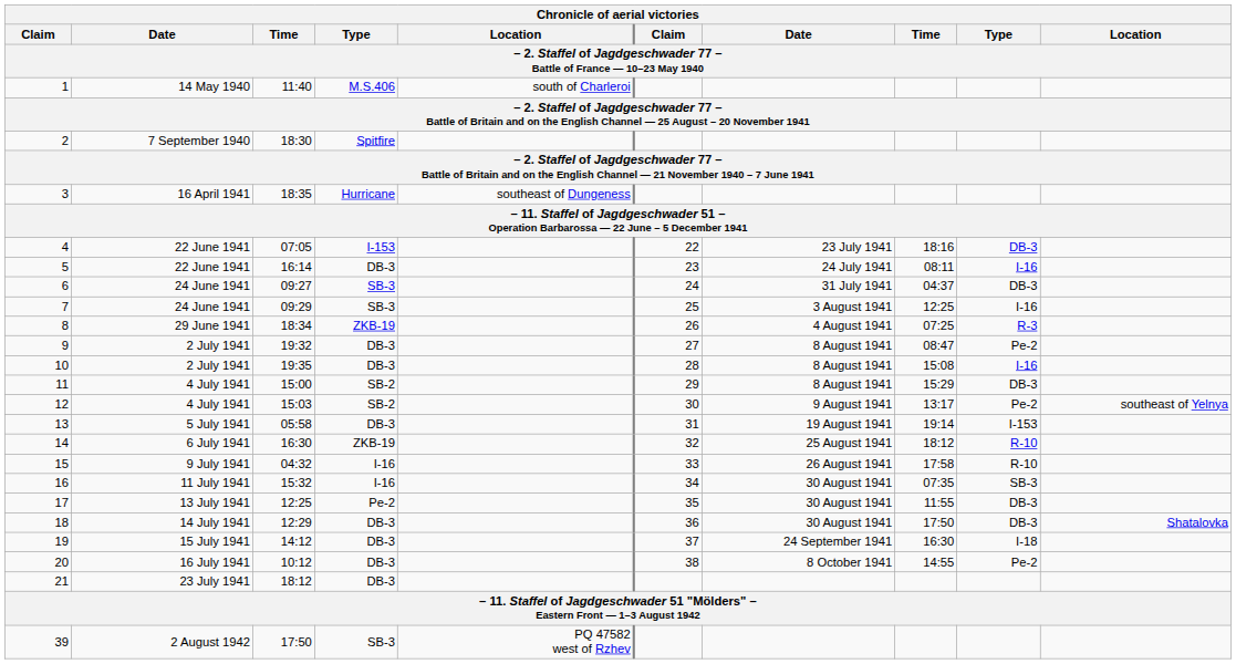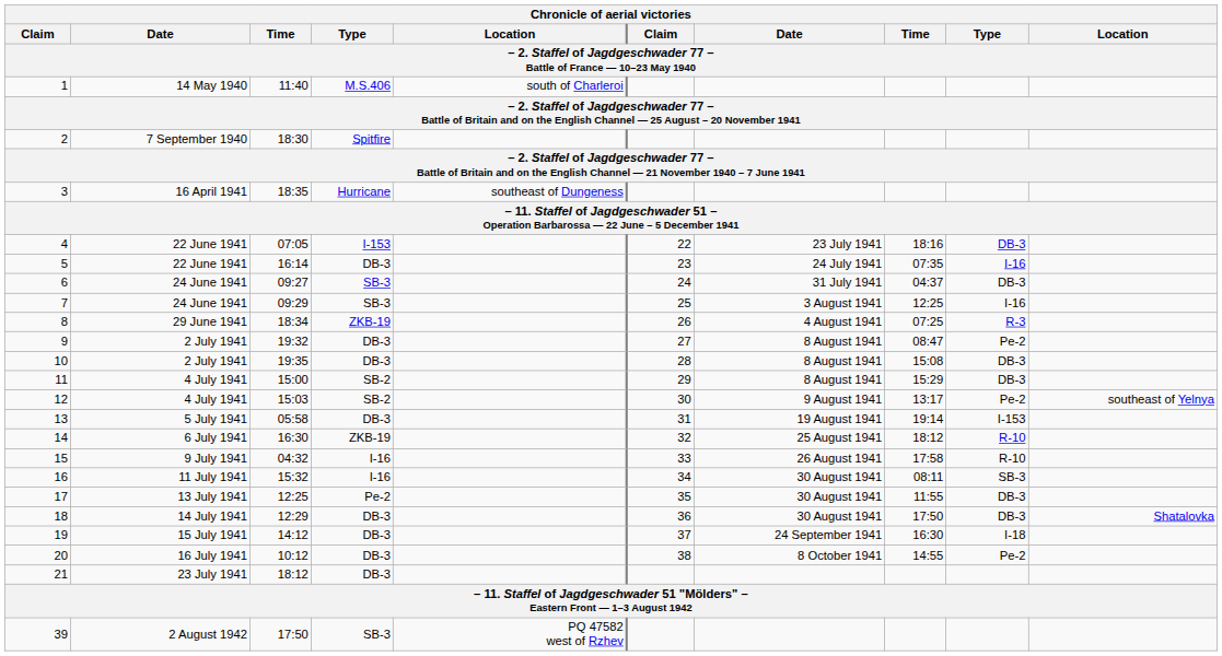 <table class="wikitable plainrowheaders collapsible" style="margin-left: auto; margin-right: auto; border: none; text-align:right; width: 100%;">
 <tr>
 <th colspan="10">Chronicle of aerial victories</th>
 </tr>
 <tr>
 <th scope="col">Claim</th>
 <th scope="col">Date</th>
 <th scope="col">Time</th>
 <th scope="col" width="100px">Type</th>
 <th scope="col">Location</th>
 <th scope="col" style="border-left: 3px solid grey;">Claim</th>
 <th scope="col">Date</th>
 <th scope="col">Time</th>
 <th scope="col" width="100px">Type</th>
 <th scope="col">Location</th>
 </tr>
 <tr>
 <th colspan="10">– 2. <em>Staffel</em> of <em>Jagdgeschwader</em> 77 –<br><small>Battle of France — 10–23 May 1940</small></th>
 </tr>
 <tr>
 <td>1</td>
 <td>14 May 1940</td>
 <td>11:40</td>
 <td><a href='#'>M.S.406</a></td>
 <td> south of <a href='#'>Charleroi</a></td>
 <td style="border-left: 3px solid grey;"></td>
 <td></td>
 <td></td>
 <td></td>
 <td></td>
 </tr>
 <tr>
 <th colspan="10">– 2. <em>Staffel</em> of <em>Jagdgeschwader</em> 77 –<br><small>Battle of Britain and on the English Channel — 25 August – 20 November 1941</small></th>
 </tr>
 <tr>
 <td>2</td>
 <td>7 September 1940</td>
 <td>18:30</td>
 <td><a href='#'>Spitfire</a></td>
 <td></td>
 <td style="border-left: 3px solid grey;"></td>
 <td></td>
 <td></td>
 <td></td>
 <td></td>
 </tr>
 <tr>
 <th colspan="10">– 2. <em>Staffel</em> of <em>Jagdgeschwader</em> 77 –<br><small>Battle of Britain and on the English Channel — 21 November 1940 – 7 June 1941</small></th>
 </tr>
 <tr>
 <td>3</td>
 <td>16 April 1941</td>
 <td>18:35</td>
 <td><a href='#'>Hurricane</a></td>
 <td>southeast of <a href='#'>Dungeness</a></td>
 <td style="border-left: 3px solid grey;"></td>
 <td></td>
 <td></td>
 <td></td>
 <td></td>
 </tr>
 <tr>
 <th colspan="10">– 11. <em>Staffel</em> of <em>Jagdgeschwader</em> 51 –<br><small>Operation Barbarossa — 22 June – 5 December 1941</small></th>
 </tr>
 <tr>
 <td>4</td>
 <td>22 June 1941</td>
 <td>07:05</td>
 <td><a href='#'>I-153</a></td>
 <td></td>
 <td style="border-left: 3px solid grey;">22</td>
 <td>23 July 1941</td>
 <td>18:16</td>
 <td><a href='#'>DB-3</a></td>
 <td></td>
 </tr>
 <tr>
 <td>5</td>
 <td>22 June 1941</td>
 <td>16:14</td>
 <td>DB-3</td>
 <td></td>
 <td style="border-left: 3px solid grey;">23</td>
 <td>24 July 1941</td>
-<td>08:11</td>
+<td>07:35</td>
 <td><a href='#'>I-16</a></td>
 <td></td>
 </tr>
 <tr>
 <td>6</td>
 <td>24 June 1941</td>
 <td>09:27</td>
 <td><a href='#'>SB-3</a></td>
 <td></td>
 <td style="border-left: 3px solid grey;">24</td>
 <td>31 July 1941</td>
 <td>04:37</td>
 <td>DB-3</td>
 <td></td>
 </tr>
 <tr>
 <td>7</td>
 <td>24 June 1941</td>
 <td>09:29</td>
 <td>SB-3</td>
 <td></td>
 <td style="border-left: 3px solid grey;">25</td>
 <td>3 August 1941</td>
 <td>12:25</td>
 <td>I-16</td>
 <td></td>
 </tr>
 <tr>
 <td>8</td>
 <td>29 June 1941</td>
 <td>18:34</td>
 <td><a href='#'>ZKB-19</a></td>
 <td></td>
 <td style="border-left: 3px solid grey;">26</td>
 <td>4 August 1941</td>
 <td>07:25</td>
 <td><a href='#'>R-3</a></td>
 <td></td>
 </tr>
 <tr>
 <td>9</td>
 <td>2 July 1941</td>
 <td>19:32</td>
 <td>DB-3</td>
 <td></td>
 <td style="border-left: 3px solid grey;">27</td>
 <td>8 August 1941</td>
 <td>08:47</td>
 <td>Pe-2</td>
 <td></td>
 </tr>
 <tr>
 <td>10</td>
 <td>2 July 1941</td>
 <td>19:35</td>
 <td>DB-3</td>
 <td></td>
 <td style="border-left: 3px solid grey;">28</td>
 <td>8 August 1941</td>
 <td>15:08</td>
-<td><a href='#'>I-16</a></td>
+<td>DB-3</td>
 <td></td>
 </tr>
 <tr>
 <td>11</td>
 <td>4 July 1941</td>
 <td>15:00</td>
 <td>SB-2</td>
 <td></td>
 <td style="border-left: 3px solid grey;">29</td>
 <td>8 August 1941</td>
 <td>15:29</td>
 <td>DB-3</td>
 <td></td>
 </tr>
 <tr>
 <td>12</td>
 <td>4 July 1941</td>
 <td>15:03</td>
 <td>SB-2</td>
 <td></td>
 <td style="border-left: 3px solid grey;">30</td>
 <td>9 August 1941</td>
 <td>13:17</td>
 <td>Pe-2</td>
 <td> southeast of <a href='#'>Yelnya</a></td>
 </tr>
 <tr>
 <td>13</td>
 <td>5 July 1941</td>
 <td>05:58</td>
 <td>DB-3</td>
 <td></td>
 <td style="border-left: 3px solid grey;">31</td>
 <td>19 August 1941</td>
 <td>19:14</td>
 <td>I-153</td>
 <td></td>
 </tr>
 <tr>
 <td>14</td>
 <td>6 July 1941</td>
 <td>16:30</td>
 <td>ZKB-19</td>
 <td></td>
 <td style="border-left: 3px solid grey;">32</td>
 <td>25 August 1941</td>
 <td>18:12</td>
 <td><a href='#'>R-10</a></td>
 <td></td>
 </tr>
 <tr>
 <td>15</td>
 <td>9 July 1941</td>
 <td>04:32</td>
 <td>I-16</td>
 <td></td>
 <td style="border-left: 3px solid grey;">33</td>
 <td>26 August 1941</td>
 <td>17:58</td>
 <td>R-10</td>
 <td></td>
 </tr>
 <tr>
 <td>16</td>
 <td>11 July 1941</td>
 <td>15:32</td>
 <td>I-16</td>
 <td></td>
 <td style="border-left: 3px solid grey;">34</td>
 <td>30 August 1941</td>
-<td>07:35</td>
+<td>08:11</td>
 <td>SB-3</td>
 <td></td>
 </tr>
 <tr>
 <td>17</td>
 <td>13 July 1941</td>
 <td>12:25</td>
 <td>Pe-2</td>
 <td></td>
 <td style="border-left: 3px solid grey;">35</td>
 <td>30 August 1941</td>
 <td>11:55</td>
 <td>DB-3</td>
 <td></td>
 </tr>
 <tr>
 <td>18</td>
 <td>14 July 1941</td>
 <td>12:29</td>
 <td>DB-3</td>
 <td></td>
 <td style="border-left: 3px solid grey;">36</td>
 <td>30 August 1941</td>
 <td>17:50</td>
 <td>DB-3</td>
 <td><a href='#'>Shatalovka</a></td>
 </tr>
 <tr>
 <td>19</td>
 <td>15 July 1941</td>
 <td>14:12</td>
 <td>DB-3</td>
 <td></td>
 <td style="border-left: 3px solid grey;">37</td>
 <td>24 September 1941</td>
 <td>16:30</td>
 <td>I-18</td>
 <td></td>
 </tr>
 <tr>
 <td>20</td>
 <td>16 July 1941</td>
 <td>10:12</td>
 <td>DB-3</td>
 <td></td>
 <td style="border-left: 3px solid grey;">38</td>
 <td>8 October 1941</td>
 <td>14:55</td>
 <td>Pe-2</td>
 <td></td>
 </tr>
 <tr>
 <td>21</td>
 <td>23 July 1941</td>
 <td>18:12</td>
 <td>DB-3</td>
 <td></td>
 <td style="border-left: 3px solid grey;"></td>
 <td></td>
 <td></td>
 <td></td>
 <td></td>
 </tr>
 <tr>
 <th colspan="10">– 11. <em>Staffel</em> of <em>Jagdgeschwader</em> 51 "Mölders" –<br><small>Eastern Front — 1–3 August 1942</small></th>
 </tr>
 <tr>
 <td>39</td>
 <td>2 August 1942</td>
 <td>17:50</td>
 <td>SB-3</td>
 <td>PQ 47582<br> west of <a href='#'>Rzhev</a></td>
 <td style="border-left: 3px solid grey;"></td>
 <td></td>
 <td></td>
 <td></td>
 <td></td>
 </tr>
 </table>
